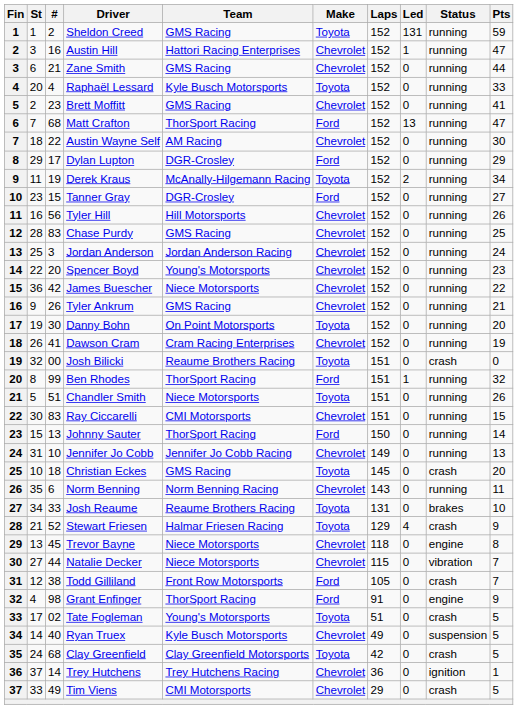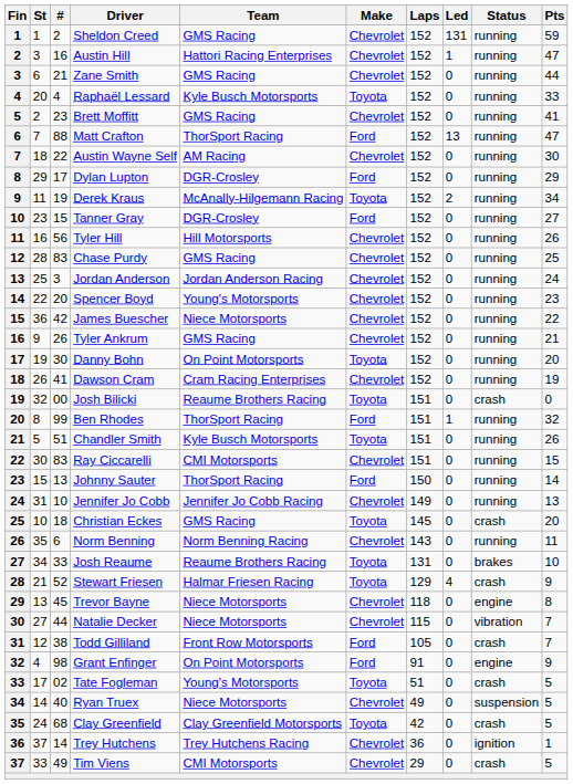 <table class="wikitable" style="font-size:95%">
 <tr>
 <th>Fin</th>
 <th>St</th>
 <th>#</th>
 <th>Driver</th>
 <th>Team</th>
 <th>Make</th>
 <th>Laps</th>
 <th>Led</th>
 <th>Status</th>
 <th>Pts</th>
 </tr>
 <tr>
 <th>1</th>
 <td>1</td>
 <td>2</td>
 <td><a href='#'>Sheldon Creed</a></td>
 <td><a href='#'>GMS Racing</a></td>
-<td><a href='#'>Toyota</a></td>
+<td><a href='#'>Chevrolet</a></td>
 <td>152</td>
 <td>131</td>
 <td>running</td>
 <td>59</td>
 </tr>
 <tr>
 <th>2</th>
 <td>3</td>
 <td>16</td>
 <td><a href='#'>Austin Hill</a></td>
 <td><a href='#'>Hattori Racing Enterprises</a></td>
 <td><a href='#'>Chevrolet</a></td>
 <td>152</td>
 <td>1</td>
 <td>running</td>
 <td>47</td>
 </tr>
 <tr>
 <th>3</th>
 <td>6</td>
 <td>21</td>
 <td><a href='#'>Zane Smith</a></td>
 <td><a href='#'>GMS Racing</a></td>
 <td><a href='#'>Chevrolet</a></td>
 <td>152</td>
 <td>0</td>
 <td>running</td>
 <td>44</td>
 </tr>
 <tr>
 <th>4</th>
 <td>20</td>
 <td>4</td>
 <td><a href='#'>Raphaël Lessard</a></td>
 <td><a href='#'>Kyle Busch Motorsports</a></td>
 <td><a href='#'>Toyota</a></td>
 <td>152</td>
 <td>0</td>
 <td>running</td>
 <td>33</td>
 </tr>
 <tr>
 <th>5</th>
 <td>2</td>
 <td>23</td>
 <td><a href='#'>Brett Moffitt</a></td>
 <td><a href='#'>GMS Racing</a></td>
 <td><a href='#'>Chevrolet</a></td>
 <td>152</td>
 <td>0</td>
 <td>running</td>
 <td>41</td>
 </tr>
 <tr>
 <th>6</th>
 <td>7</td>
-<td>68</td>
+<td>88</td>
 <td><a href='#'>Matt Crafton</a></td>
 <td><a href='#'>ThorSport Racing</a></td>
 <td><a href='#'>Ford</a></td>
 <td>152</td>
 <td>13</td>
 <td>running</td>
 <td>47</td>
 </tr>
 <tr>
 <th>7</th>
 <td>18</td>
 <td>22</td>
 <td><a href='#'>Austin Wayne Self</a></td>
 <td><a href='#'>AM Racing</a></td>
 <td><a href='#'>Chevrolet</a></td>
 <td>152</td>
 <td>0</td>
 <td>running</td>
 <td>30</td>
 </tr>
 <tr>
 <th>8</th>
 <td>29</td>
 <td>17</td>
 <td><a href='#'>Dylan Lupton</a></td>
 <td><a href='#'>DGR-Crosley</a></td>
 <td><a href='#'>Ford</a></td>
 <td>152</td>
 <td>0</td>
 <td>running</td>
 <td>29</td>
 </tr>
 <tr>
 <th>9</th>
 <td>11</td>
 <td>19</td>
 <td><a href='#'>Derek Kraus</a></td>
 <td><a href='#'>McAnally-Hilgemann Racing</a></td>
 <td><a href='#'>Toyota</a></td>
 <td>152</td>
 <td>2</td>
 <td>running</td>
 <td>34</td>
 </tr>
 <tr>
 <th>10</th>
 <td>23</td>
 <td>15</td>
 <td><a href='#'>Tanner Gray</a></td>
 <td><a href='#'>DGR-Crosley</a></td>
 <td><a href='#'>Ford</a></td>
 <td>152</td>
 <td>0</td>
 <td>running</td>
 <td>27</td>
 </tr>
 <tr>
 <th>11</th>
 <td>16</td>
 <td>56</td>
 <td><a href='#'>Tyler Hill</a></td>
 <td><a href='#'>Hill Motorsports</a></td>
 <td><a href='#'>Chevrolet</a></td>
 <td>152</td>
 <td>0</td>
 <td>running</td>
 <td>26</td>
 </tr>
 <tr>
 <th>12</th>
 <td>28</td>
 <td>83</td>
 <td><a href='#'>Chase Purdy</a></td>
 <td><a href='#'>GMS Racing</a></td>
 <td><a href='#'>Chevrolet</a></td>
 <td>152</td>
 <td>0</td>
 <td>running</td>
 <td>25</td>
 </tr>
 <tr>
 <th>13</th>
 <td>25</td>
 <td>3</td>
 <td><a href='#'>Jordan Anderson</a></td>
 <td><a href='#'>Jordan Anderson Racing</a></td>
 <td><a href='#'>Chevrolet</a></td>
 <td>152</td>
 <td>0</td>
 <td>running</td>
 <td>24</td>
 </tr>
 <tr>
 <th>14</th>
 <td>22</td>
 <td>20</td>
 <td><a href='#'>Spencer Boyd</a></td>
 <td><a href='#'>Young's Motorsports</a></td>
 <td><a href='#'>Chevrolet</a></td>
 <td>152</td>
 <td>0</td>
 <td>running</td>
 <td>23</td>
 </tr>
 <tr>
 <th>15</th>
 <td>36</td>
 <td>42</td>
 <td><a href='#'>James Buescher</a></td>
 <td><a href='#'>Niece Motorsports</a></td>
 <td><a href='#'>Chevrolet</a></td>
 <td>152</td>
 <td>0</td>
 <td>running</td>
 <td>22</td>
 </tr>
 <tr>
 <th>16</th>
 <td>9</td>
 <td>26</td>
 <td><a href='#'>Tyler Ankrum</a></td>
 <td><a href='#'>GMS Racing</a></td>
 <td><a href='#'>Chevrolet</a></td>
 <td>152</td>
 <td>0</td>
 <td>running</td>
 <td>21</td>
 </tr>
 <tr>
 <th>17</th>
 <td>19</td>
 <td>30</td>
 <td><a href='#'>Danny Bohn</a></td>
 <td><a href='#'>On Point Motorsports</a></td>
 <td><a href='#'>Toyota</a></td>
 <td>152</td>
 <td>0</td>
 <td>running</td>
 <td>20</td>
 </tr>
 <tr>
 <th>18</th>
 <td>26</td>
 <td>41</td>
 <td><a href='#'>Dawson Cram</a></td>
 <td><a href='#'>Cram Racing Enterprises</a></td>
 <td><a href='#'>Chevrolet</a></td>
 <td>152</td>
 <td>0</td>
 <td>running</td>
 <td>19</td>
 </tr>
 <tr>
 <th>19</th>
 <td>32</td>
 <td>00</td>
 <td><a href='#'>Josh Bilicki</a></td>
 <td><a href='#'>Reaume Brothers Racing</a></td>
 <td><a href='#'>Toyota</a></td>
 <td>151</td>
 <td>0</td>
 <td>crash</td>
 <td>0</td>
 </tr>
 <tr>
 <th>20</th>
 <td>8</td>
 <td>99</td>
 <td><a href='#'>Ben Rhodes</a></td>
 <td><a href='#'>ThorSport Racing</a></td>
 <td><a href='#'>Ford</a></td>
 <td>151</td>
 <td>1</td>
 <td>running</td>
 <td>32</td>
 </tr>
 <tr>
 <th>21</th>
 <td>5</td>
 <td>51</td>
 <td><a href='#'>Chandler Smith</a></td>
-<td><a href='#'>Niece Motorsports</a></td>
+<td><a href='#'>Kyle Busch Motorsports</a></td>
 <td><a href='#'>Toyota</a></td>
 <td>151</td>
 <td>0</td>
 <td>running</td>
 <td>26</td>
 </tr>
 <tr>
 <th>22</th>
 <td>30</td>
 <td>83</td>
 <td><a href='#'>Ray Ciccarelli</a></td>
 <td><a href='#'>CMI Motorsports</a></td>
 <td><a href='#'>Chevrolet</a></td>
 <td>151</td>
 <td>0</td>
 <td>running</td>
 <td>15</td>
 </tr>
 <tr>
 <th>23</th>
 <td>15</td>
 <td>13</td>
 <td><a href='#'>Johnny Sauter</a></td>
 <td><a href='#'>ThorSport Racing</a></td>
 <td><a href='#'>Ford</a></td>
 <td>150</td>
 <td>0</td>
 <td>running</td>
 <td>14</td>
 </tr>
 <tr>
 <th>24</th>
 <td>31</td>
 <td>10</td>
 <td><a href='#'>Jennifer Jo Cobb</a></td>
 <td><a href='#'>Jennifer Jo Cobb Racing</a></td>
 <td><a href='#'>Chevrolet</a></td>
 <td>149</td>
 <td>0</td>
 <td>running</td>
 <td>13</td>
 </tr>
 <tr>
 <th>25</th>
 <td>10</td>
 <td>18</td>
 <td><a href='#'>Christian Eckes</a></td>
 <td><a href='#'>GMS Racing</a></td>
 <td><a href='#'>Toyota</a></td>
 <td>145</td>
 <td>0</td>
 <td>crash</td>
 <td>20</td>
 </tr>
 <tr>
 <th>26</th>
 <td>35</td>
 <td>6</td>
 <td><a href='#'>Norm Benning</a></td>
 <td><a href='#'>Norm Benning Racing</a></td>
 <td><a href='#'>Chevrolet</a></td>
 <td>143</td>
 <td>0</td>
 <td>running</td>
 <td>11</td>
 </tr>
 <tr>
 <th>27</th>
 <td>34</td>
 <td>33</td>
 <td><a href='#'>Josh Reaume</a></td>
 <td><a href='#'>Reaume Brothers Racing</a></td>
 <td><a href='#'>Toyota</a></td>
 <td>131</td>
 <td>0</td>
 <td>brakes</td>
 <td>10</td>
 </tr>
 <tr>
 <th>28</th>
 <td>21</td>
 <td>52</td>
 <td><a href='#'>Stewart Friesen</a></td>
 <td><a href='#'>Halmar Friesen Racing</a></td>
 <td><a href='#'>Toyota</a></td>
 <td>129</td>
 <td>4</td>
 <td>crash</td>
 <td>9</td>
 </tr>
 <tr>
 <th>29</th>
 <td>13</td>
 <td>45</td>
 <td><a href='#'>Trevor Bayne</a></td>
 <td><a href='#'>Niece Motorsports</a></td>
 <td><a href='#'>Chevrolet</a></td>
 <td>118</td>
 <td>0</td>
 <td>engine</td>
 <td>8</td>
 </tr>
 <tr>
 <th>30</th>
 <td>27</td>
 <td>44</td>
 <td><a href='#'>Natalie Decker</a></td>
 <td><a href='#'>Niece Motorsports</a></td>
 <td><a href='#'>Chevrolet</a></td>
 <td>115</td>
 <td>0</td>
 <td>vibration</td>
 <td>7</td>
 </tr>
 <tr>
 <th>31</th>
 <td>12</td>
 <td>38</td>
 <td><a href='#'>Todd Gilliland</a></td>
 <td><a href='#'>Front Row Motorsports</a></td>
 <td><a href='#'>Ford</a></td>
 <td>105</td>
 <td>0</td>
 <td>crash</td>
 <td>7</td>
 </tr>
 <tr>
 <th>32</th>
 <td>4</td>
 <td>98</td>
 <td><a href='#'>Grant Enfinger</a></td>
-<td><a href='#'>ThorSport Racing</a></td>
+<td><a href='#'>On Point Motorsports</a></td>
 <td><a href='#'>Ford</a></td>
 <td>91</td>
 <td>0</td>
 <td>engine</td>
 <td>9</td>
 </tr>
 <tr>
 <th>33</th>
 <td>17</td>
 <td>02</td>
 <td><a href='#'>Tate Fogleman</a></td>
 <td><a href='#'>Young's Motorsports</a></td>
 <td><a href='#'>Toyota</a></td>
 <td>51</td>
 <td>0</td>
 <td>crash</td>
 <td>5</td>
 </tr>
 <tr>
 <th>34</th>
 <td>14</td>
 <td>40</td>
 <td><a href='#'>Ryan Truex</a></td>
-<td><a href='#'>Kyle Busch Motorsports</a></td>
+<td><a href='#'>Niece Motorsports</a></td>
 <td><a href='#'>Chevrolet</a></td>
 <td>49</td>
 <td>0</td>
 <td>suspension</td>
 <td>5</td>
 </tr>
 <tr>
 <th>35</th>
 <td>24</td>
 <td>68</td>
 <td><a href='#'>Clay Greenfield</a></td>
 <td><a href='#'>Clay Greenfield Motorsports</a></td>
 <td><a href='#'>Toyota</a></td>
 <td>42</td>
 <td>0</td>
 <td>crash</td>
 <td>5</td>
 </tr>
 <tr>
 <th>36</th>
 <td>37</td>
 <td>14</td>
 <td><a href='#'>Trey Hutchens</a></td>
 <td><a href='#'>Trey Hutchens Racing</a></td>
 <td><a href='#'>Chevrolet</a></td>
 <td>36</td>
 <td>0</td>
 <td>ignition</td>
 <td>1</td>
 </tr>
 <tr>
 <th>37</th>
 <td>33</td>
 <td>49</td>
 <td><a href='#'>Tim Viens</a></td>
 <td><a href='#'>CMI Motorsports</a></td>
 <td><a href='#'>Chevrolet</a></td>
 <td>29</td>
 <td>0</td>
 <td>crash</td>
 <td>5</td>
 </tr>
 <tr>
 <th colspan="10"></th>
 </tr>
 </table>
